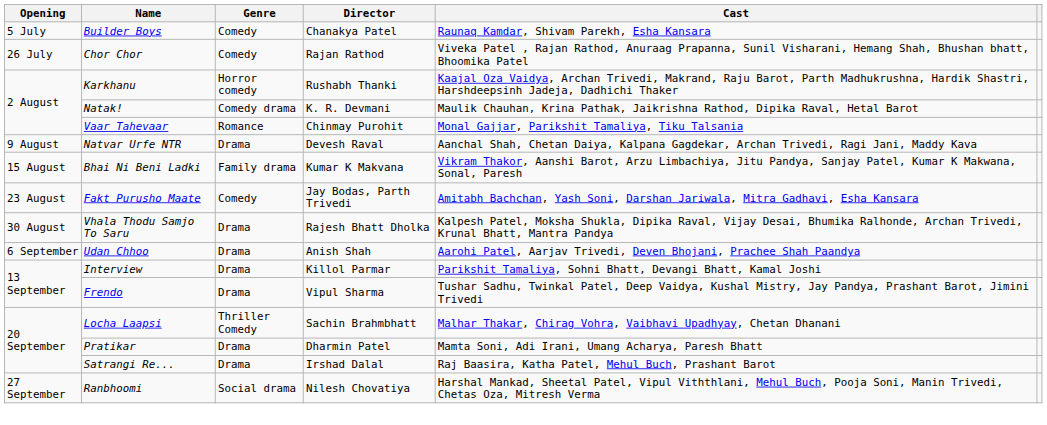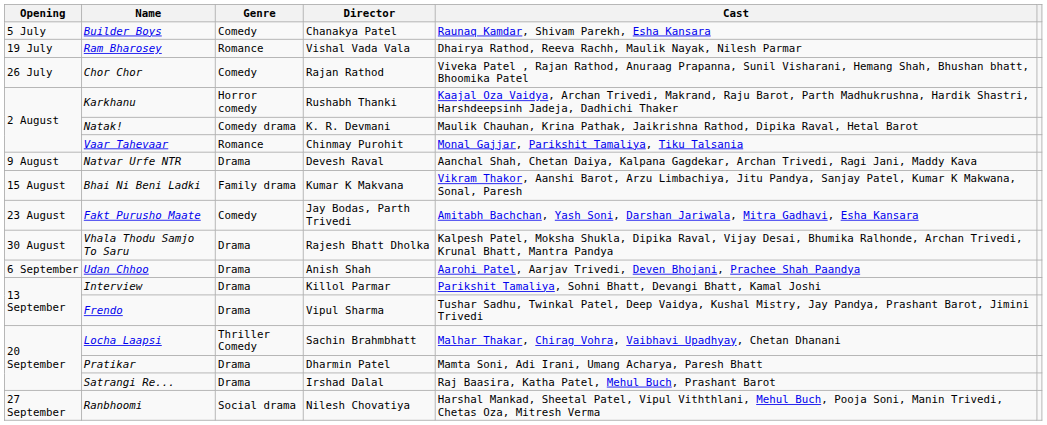 <table class="wikitable sortable">
 <tr>
 <th>Opening</th>
 <th>Name</th>
 <th>Genre</th>
 <th>Director</th>
 <th>Cast</th>
 <th></th>
 </tr>
 <tr>
 <td>5 July</td>
 <td><em><a href='#'>Builder Boys</a></em></td>
 <td>Comedy</td>
 <td>Chanakya Patel</td>
 <td><a href='#'>Raunaq Kamdar</a>, Shivam Parekh, <a href='#'>Esha Kansara</a></td>
+<td></td>
+</tr>
+<tr>
+<td>19 July</td>
+<td><em><a href='#'>Ram Bharosey</a></em></td>
+<td>Romance</td>
+<td>Vishal Vada Vala</td>
+<td>Dhairya Rathod, Reeva Rachh, Maulik Nayak, Nilesh Parmar</td>
 <td></td>
 </tr>
 <tr>
 <td>26 July</td>
 <td><em>Chor Chor</em></td>
 <td>Comedy</td>
 <td>Rajan Rathod</td>
 <td>Viveka Patel , Rajan Rathod, Anuraag Prapanna, Sunil Visharani, Hemang Shah, Bhushan bhatt, Bhoomika Patel</td>
 <td></td>
 </tr>
 <tr>
 <td rowspan="3">2 August</td>
 <td><em>Karkhanu</em></td>
 <td>Horror comedy</td>
 <td>Rushabh Thanki</td>
 <td><a href='#'>Kaajal Oza Vaidya</a>, Archan Trivedi, Makrand, Raju Barot, Parth Madhukrushna, Hardik Shastri, Harshdeepsinh Jadeja, Dadhichi Thaker</td>
 <td></td>
 </tr>
 <tr>
 <td><em>Natak!</em></td>
 <td>Comedy drama</td>
 <td>K. R. Devmani</td>
 <td>Maulik Chauhan, Krina Pathak, Jaikrishna Rathod, Dipika Raval, Hetal Barot</td>
 <td></td>
 </tr>
 <tr>
 <td><em><a href='#'>Vaar Tahevaar</a></em></td>
 <td>Romance</td>
 <td>Chinmay Purohit</td>
 <td><a href='#'>Monal Gajjar</a>, <a href='#'>Parikshit Tamaliya</a>, <a href='#'>Tiku Talsania</a></td>
 <td></td>
 </tr>
 <tr>
 <td>9 August</td>
 <td><em>Natvar Urfe NTR</em></td>
 <td>Drama</td>
 <td>Devesh Raval</td>
 <td>Aanchal Shah, Chetan Daiya, Kalpana Gagdekar, Archan Trivedi, Ragi Jani, Maddy Kava</td>
 <td></td>
 </tr>
 <tr>
 <td>15 August</td>
 <td><em>Bhai Ni Beni Ladki</em></td>
 <td>Family drama</td>
 <td>Kumar K Makvana</td>
 <td><a href='#'>Vikram Thakor</a>, Aanshi Barot, Arzu Limbachiya, Jitu Pandya, Sanjay Patel, Kumar K Makwana, Sonal, Paresh</td>
 <td></td>
 </tr>
 <tr>
 <td>23 August</td>
 <td><em><a href='#'>Fakt Purusho Maate</a></em></td>
 <td>Comedy</td>
 <td>Jay Bodas, Parth Trivedi</td>
 <td><a href='#'>Amitabh Bachchan</a>, <a href='#'>Yash Soni</a>, <a href='#'>Darshan Jariwala</a>, <a href='#'>Mitra Gadhavi</a>, <a href='#'>Esha Kansara</a></td>
 <td></td>
 </tr>
 <tr>
 <td>30 August</td>
 <td><em>Vhala Thodu Samjo To Saru</em></td>
 <td>Drama</td>
 <td>Rajesh Bhatt Dholka</td>
 <td>Kalpesh Patel, Moksha Shukla, Dipika Raval, Vijay Desai, Bhumika Ralhonde, Archan Trivedi, Krunal Bhatt, Mantra Pandya</td>
 <td></td>
 </tr>
 <tr>
 <td>6 September</td>
 <td><em><a href='#'>Udan Chhoo</a></em></td>
 <td>Drama</td>
 <td>Anish Shah</td>
 <td><a href='#'>Aarohi Patel</a>, Aarjav Trivedi, <a href='#'>Deven Bhojani</a>, <a href='#'>Prachee Shah Paandya</a></td>
 <td></td>
 </tr>
 <tr>
 <td rowspan="2">13 September</td>
 <td><em>Interview</em></td>
 <td>Drama</td>
 <td>Killol Parmar</td>
 <td><a href='#'>Parikshit Tamaliya</a>, Sohni Bhatt, Devangi Bhatt, Kamal Joshi</td>
 <td></td>
 </tr>
 <tr>
 <td><em><a href='#'>Frendo</a></em></td>
 <td>Drama</td>
 <td>Vipul Sharma</td>
 <td>Tushar Sadhu, Twinkal Patel, Deep Vaidya, Kushal Mistry, Jay Pandya, Prashant Barot, Jimini Trivedi</td>
 <td></td>
 </tr>
 <tr>
 <td rowspan="3">20 September</td>
 <td><em><a href='#'>Locha Laapsi</a></em></td>
 <td>Thriller Comedy</td>
 <td>Sachin Brahmbhatt</td>
 <td><a href='#'>Malhar Thakar</a>, <a href='#'>Chirag Vohra</a>, <a href='#'>Vaibhavi Upadhyay</a>, Chetan Dhanani</td>
 <td></td>
 </tr>
 <tr>
 <td><em>Pratikar</em></td>
 <td>Drama</td>
 <td>Dharmin Patel</td>
 <td>Mamta Soni, Adi Irani, Umang Acharya, Paresh Bhatt</td>
 <td></td>
 </tr>
 <tr>
 <td><em>Satrangi Re...</em></td>
 <td>Drama</td>
 <td>Irshad Dalal</td>
 <td>Raj Baasira, Katha Patel, <a href='#'>Mehul Buch</a>, Prashant Barot</td>
 <td></td>
 </tr>
 <tr>
 <td>27 September</td>
 <td><em>Ranbhoomi</em></td>
 <td>Social drama</td>
 <td>Nilesh Chovatiya</td>
 <td>Harshal Mankad, Sheetal Patel, Vipul Viththlani, <a href='#'>Mehul Buch</a>, Pooja Soni, Manin Trivedi, Chetas Oza, Mitresh Verma</td>
 <td></td>
 </tr>
 </table>
